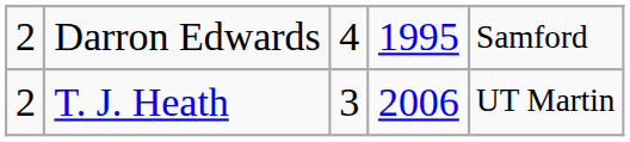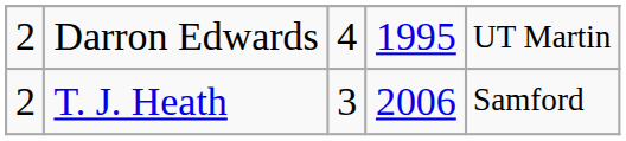 <table class="wikitable">
 <tr>
 </tr>
 <tr>
 <td>2</td>
 <td>Darron Edwards</td>
 <td>4</td>
 <td><a href='#'>1995</a></td>
-<td style="font-size:80%;">Samford</td>
+<td style="font-size:80%;">UT Martin</td>
 </tr>
 <tr>
 <td>2</td>
 <td><a href='#'>T. J. Heath</a></td>
 <td>3</td>
 <td><a href='#'>2006</a></td>
-<td style="font-size:80%;">UT Martin</td>
+<td style="font-size:80%;">Samford</td>
 </tr>
 </table>
